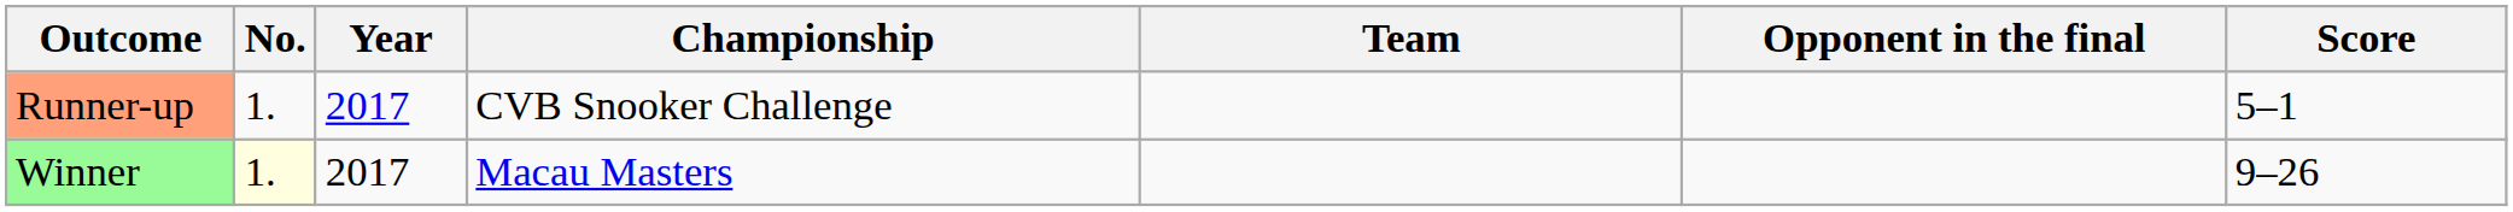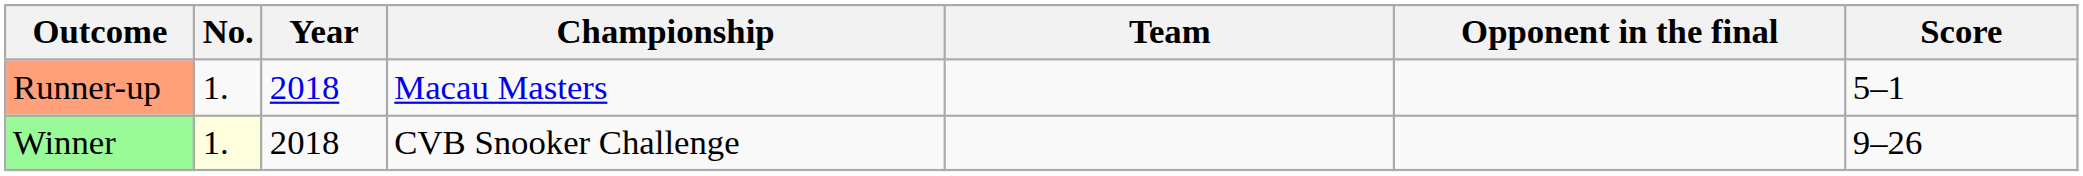 <table class="sortable wikitable">
 <tr>
 <th width="80">Outcome</th>
 <th width="20">No.</th>
 <th width="50">Year</th>
 <th width="250">Championship</th>
 <th width="200">Team</th>
 <th width="200">Opponent in the final</th>
 <th width="100">Score</th>
 </tr>
 <tr>
 <td style="background:#ffa07a;">Runner-up</td>
 <td>1.</td>
-<td><a href='#'>2017</a></td>
-<td>CVB Snooker Challenge</td>
+<td><a href='#'>2018</a></td>
+<td><a href='#'>Macau Masters</a></td>
 <td></td>
 <td></td>
 <td>5–1</td>
 </tr>
 <tr>
 <td style="background:#98fb98;">Winner</td>
 <td style="background: lightyellow;">1.</td>
-<td>2017</td>
-<td><a href='#'>Macau Masters</a></td>
+<td>2018</td>
+<td>CVB Snooker Challenge</td>
 <td></td>
 <td></td>
 <td>9–26</td>
 </tr>
 </table>
